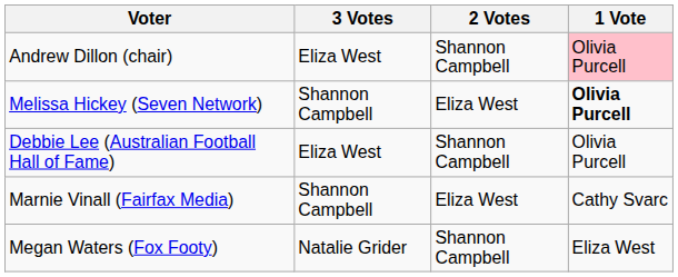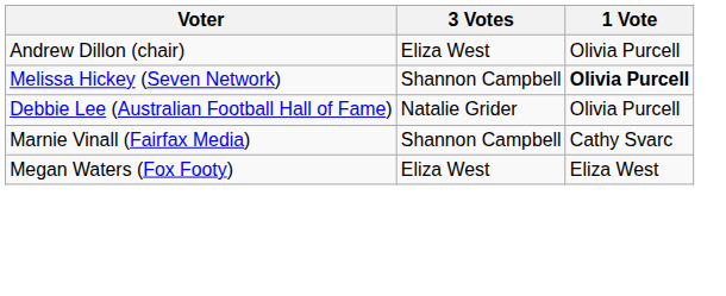 <table class="wikitable">
 <tr>
 <th>Voter</th>
 <th>3 Votes</th>
-<th>2 Votes</th>
 <th>1 Vote</th>
 </tr>
 <tr>
 <td>Andrew Dillon (chair)</td>
 <td>Eliza West</td>
-<td>Shannon Campbell</td>
-<td style="background: pink;">Olivia Purcell</td>
+<td>Olivia Purcell</td>
 </tr>
 <tr>
 <td><a href='#'>Melissa Hickey</a> (<a href='#'>Seven Network</a>)</td>
 <td>Shannon Campbell</td>
-<td>Eliza West</td>
 <td><strong>Olivia Purcell</strong></td>
 </tr>
 <tr>
 <td><a href='#'>Debbie Lee</a> (<a href='#'>Australian Football Hall of Fame</a>)</td>
-<td>Eliza West</td>
-<td>Shannon Campbell</td>
+<td>Natalie Grider</td>
 <td>Olivia Purcell</td>
 </tr>
 <tr>
 <td>Marnie Vinall (<a href='#'>Fairfax Media</a>)</td>
 <td>Shannon Campbell</td>
-<td>Eliza West</td>
 <td>Cathy Svarc</td>
 </tr>
 <tr>
 <td>Megan Waters (<a href='#'>Fox Footy</a>)</td>
-<td>Natalie Grider</td>
-<td>Shannon Campbell</td>
+<td>Eliza West</td>
 <td>Eliza West</td>
 </tr>
 </table>
